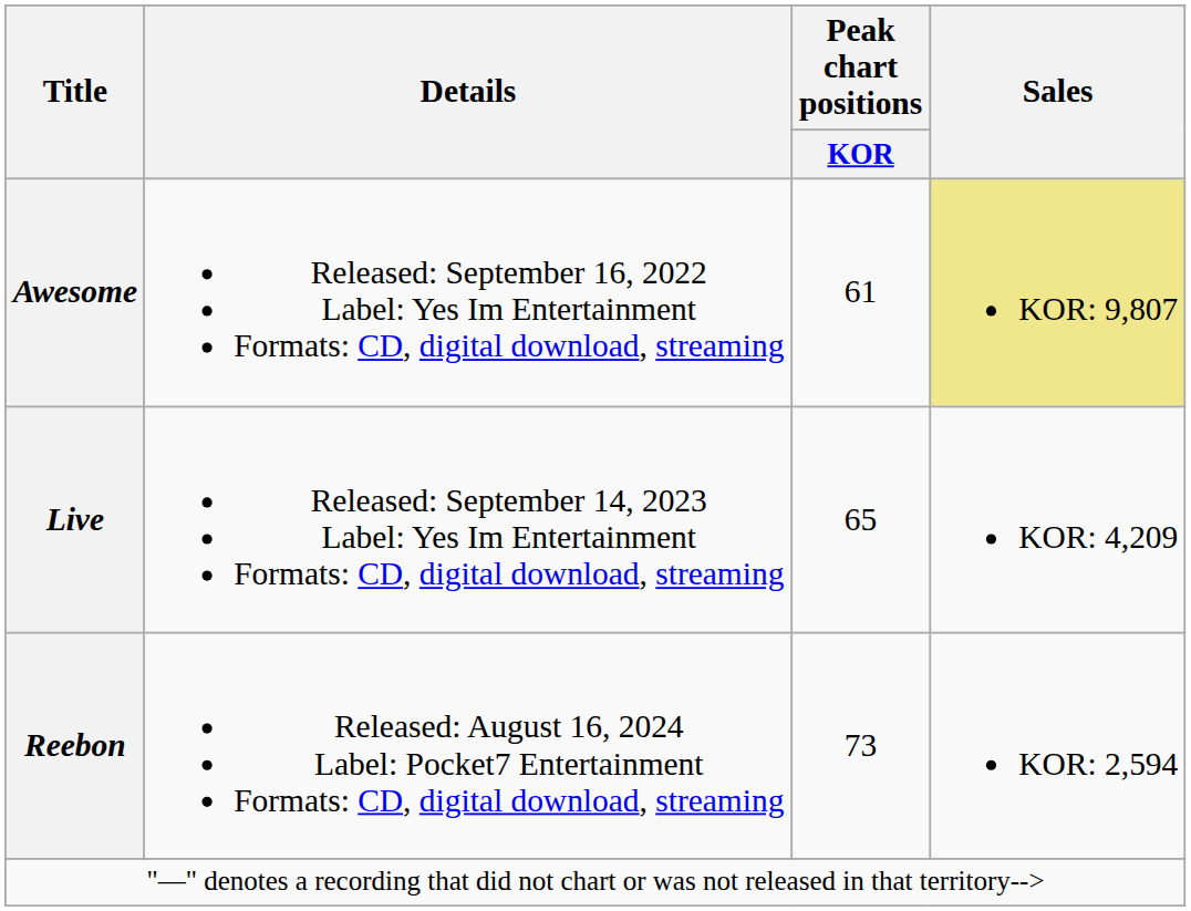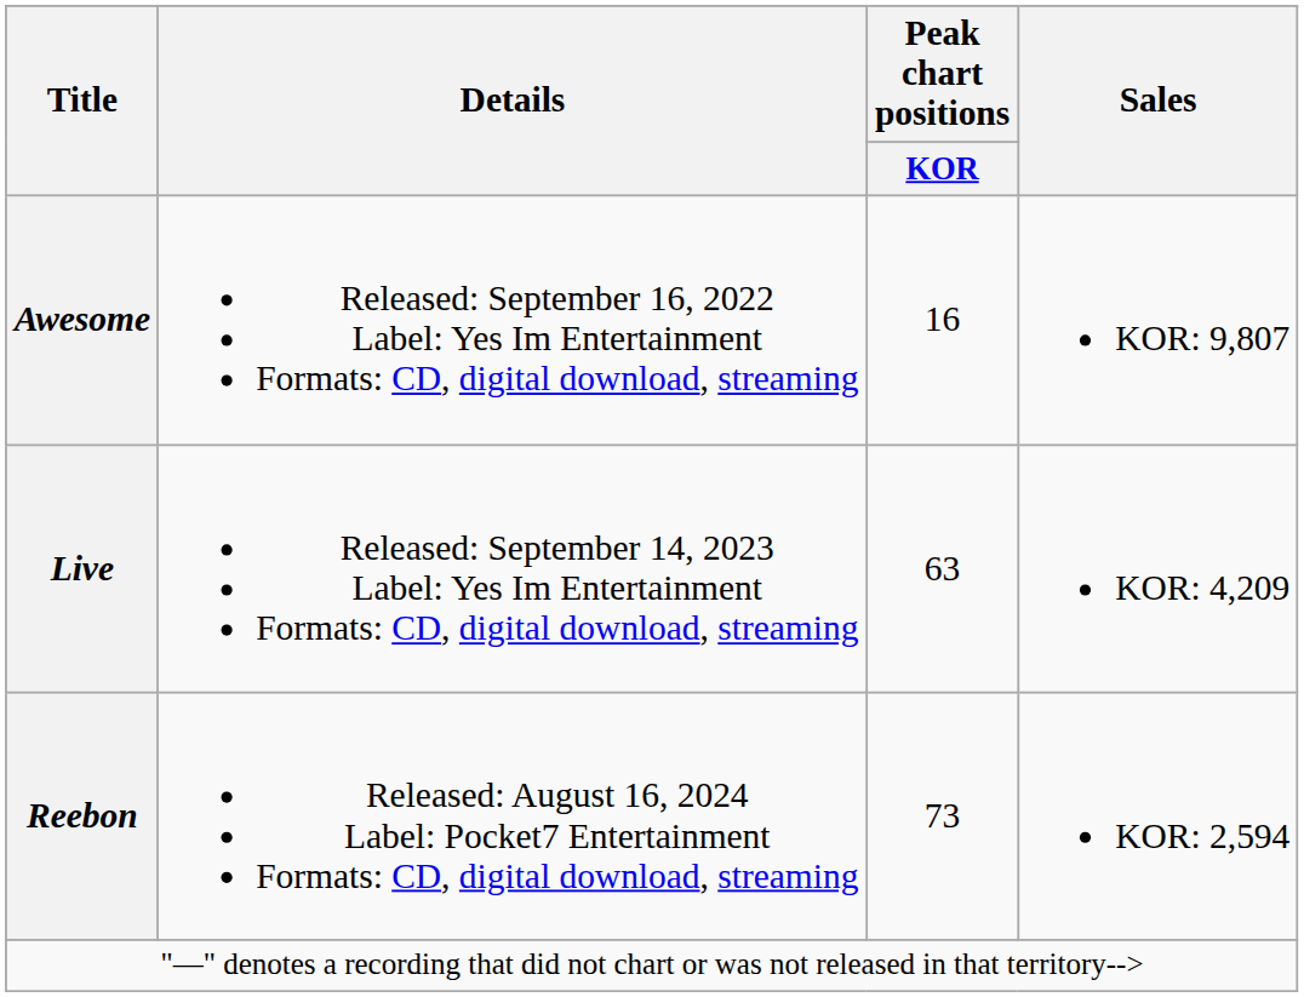 <table class="wikitable plainrowheaders" style="text-align:center">
 <tr>
 <th scope="col" rowspan="2">Title</th>
 <th scope="col" rowspan="2">Details</th>
 <th scope="col">Peak chart<br>positions</th>
 <th scope="col" rowspan="2">Sales</th>
 </tr>
 <tr>
 <th scope="col" style="font-size:90%; width:2.5em"><a href='#'>KOR</a><br></th>
 </tr>
 <tr>
 <th scope="row"><em>Awesome</em></th>
 <td><br><ul><li>Released: September 16, 2022</li><li>Label: Yes Im Entertainment</li><li>Formats: <a href='#'>CD</a>, <a href='#'>digital download</a>, <a href='#'>streaming</a></li></ul></td>
-<td>61</td>
-<td style="background: khaki;"><br><ul><li>KOR: 9,807</li></ul></td>
+<td>16</td>
+<td><br><ul><li>KOR: 9,807</li></ul></td>
 </tr>
 <tr>
 <th scope="row"><em>Live</em></th>
 <td><br><ul><li>Released: September 14, 2023</li><li>Label: Yes Im Entertainment</li><li>Formats: <a href='#'>CD</a>, <a href='#'>digital download</a>, <a href='#'>streaming</a></li></ul></td>
-<td>65</td>
+<td>63</td>
 <td><br><ul><li>KOR: 4,209</li></ul></td>
 </tr>
 <tr>
 <th scope="row"><em>Reebon</em></th>
 <td><br><ul><li>Released: August 16, 2024</li><li>Label: Pocket7 Entertainment</li><li>Formats: <a href='#'>CD</a>, <a href='#'>digital download</a>, <a href='#'>streaming</a></li></ul></td>
 <td>73</td>
 <td><br><ul><li>KOR: 2,594</li></ul></td>
 </tr>
 <tr>
 <td colspan="5" style="font-size:85%">"—" denotes a recording that did not chart or was not released in that territory--></td>
 </tr>
 </table>
